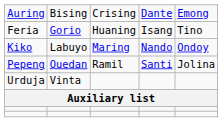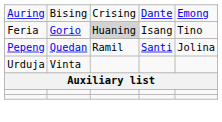 <table class="wikitable" align=right>
 <tr>
 <td><a href='#'>Auring</a></td>
 <td>Bising</td>
 <td>Crising</td>
 <td><a href='#'>Dante</a></td>
 <td><a href='#'>Emong</a></td>
 </tr>
 <tr>
 <td>Feria</td>
 <td><a href='#'>Gorio</a></td>
-<td>Huaning</td>
+<td style="background: lightgrey;">Huaning</td>
 <td>Isang</td>
 <td>Tino</td>
-</tr>
-<tr>
-<td><a href='#'>Kiko</a></td>
-<td>Labuyo</td>
-<td><a href='#'>Maring</a></td>
-<td><a href='#'>Nando</a></td>
-<td><a href='#'>Ondoy</a></td>
 </tr>
 <tr>
 <td><a href='#'>Pepeng</a></td>
 <td><a href='#'>Quedan</a></td>
 <td>Ramil</td>
 <td><a href='#'>Santi</a></td>
 <td>Jolina</td>
 </tr>
 <tr>
 <td>Urduja</td>
 <td>Vinta</td>
 <td></td>
 <td></td>
 <td></td>
 </tr>
 <tr>
 <th colspan=5>Auxiliary list</th>
 </tr>
 <tr>
 <td></td>
 <td></td>
 <td></td>
 <td></td>
 <td></td>
 </tr>
 <tr>
 <td></td>
 <td></td>
 <td></td>
 <td></td>
 <td></td>
 </tr>
 </table>
